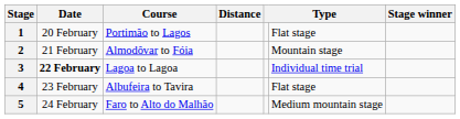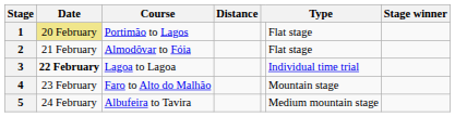 <table class="wikitable">
 <tr>
 <th scope="col">Stage</th>
 <th scope="col">Date</th>
 <th scope="col">Course</th>
 <th scope="col">Distance</th>
 <th scope="col" colspan="2">Type</th>
 <th scope="col">Stage winner</th>
 </tr>
 <tr>
 <th scope="row" style="text-align:center;">1</th>
-<td style="text-align:center;">20 February</td>
+<td style="background: khaki; text-align:center;">20 February</td>
 <td><a href='#'>Portimão</a> to <a href='#'>Lagos</a></td>
 <td style="text-align:center;"></td>
 <td></td>
 <td>Flat stage</td>
 <td></td>
 </tr>
 <tr>
 <th scope="row" style="text-align:center;">2</th>
 <td style="text-align:center;">21 February</td>
 <td><a href='#'>Almodôvar</a> to <a href='#'>Fóia</a></td>
 <td style="text-align:center;"></td>
 <td></td>
-<td>Mountain stage</td>
+<td>Flat stage</td>
 <td></td>
 </tr>
 <tr>
 <th scope="row" style="text-align:center;">3</th>
 <td style="text-align:center;"><strong>22 February</strong></td>
 <td><a href='#'>Lagoa</a> to Lagoa</td>
 <td style="text-align:center;"></td>
 <td></td>
 <td><a href='#'>Individual time trial</a></td>
 <td></td>
 </tr>
 <tr>
 <th scope="row" style="text-align:center;">4</th>
 <td style="text-align:center;">23 February</td>
-<td><a href='#'>Albufeira</a> to Tavira</td>
+<td><a href='#'>Faro</a> to <a href='#'>Alto do Malhão</a></td>
 <td style="text-align:center;"></td>
 <td></td>
-<td>Flat stage</td>
+<td>Mountain stage</td>
 <td></td>
 </tr>
 <tr>
 <th scope="row" style="text-align:center;">5</th>
 <td style="text-align:center;">24 February</td>
-<td><a href='#'>Faro</a> to <a href='#'>Alto do Malhão</a></td>
+<td><a href='#'>Albufeira</a> to Tavira</td>
 <td style="text-align:center;"></td>
 <td></td>
 <td>Medium mountain stage</td>
 <td></td>
 </tr>
 </table>
